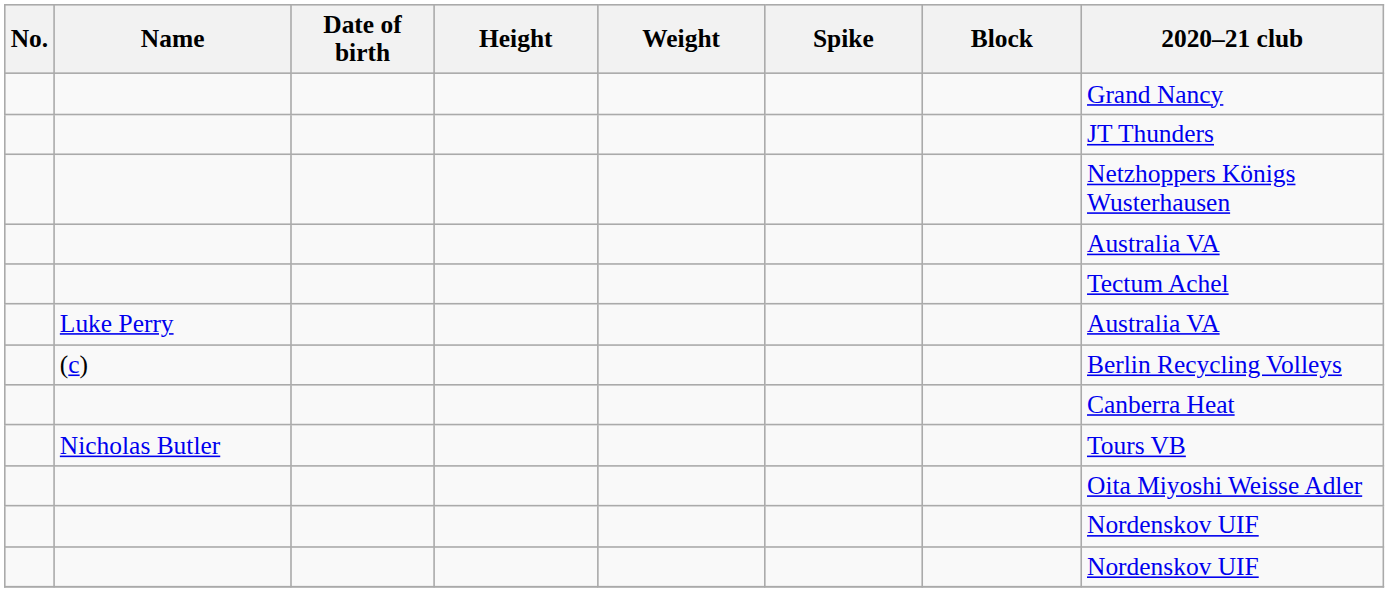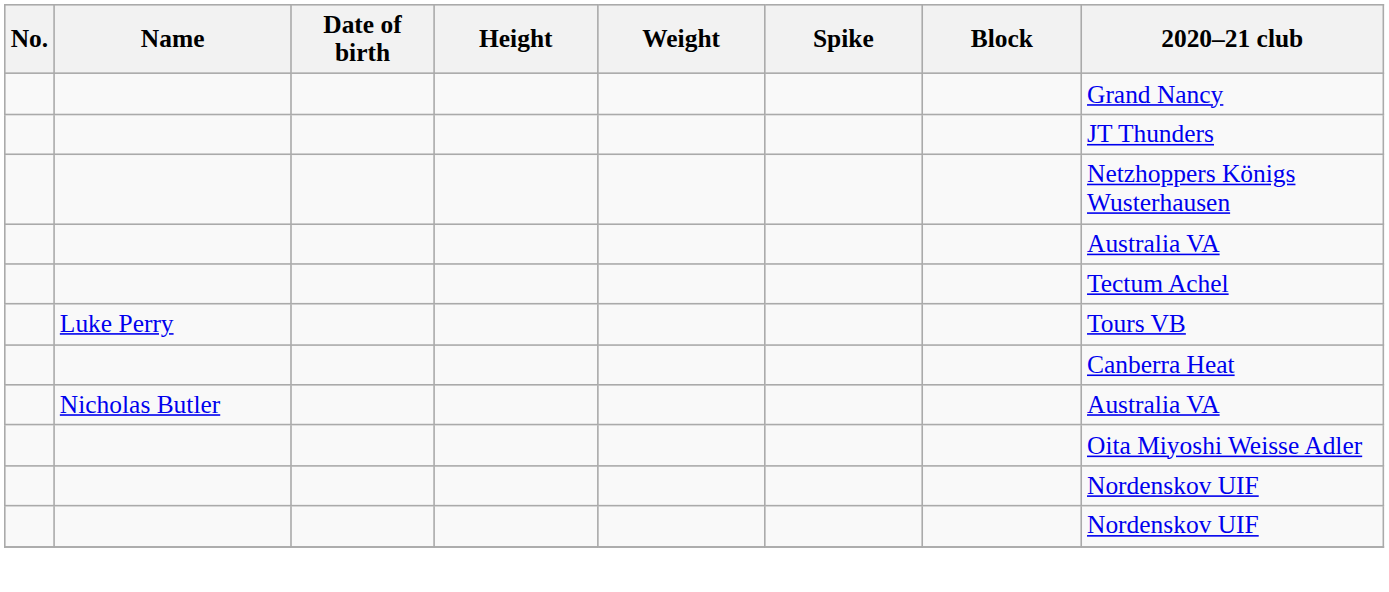 <table class="wikitable sortable" style="font-size:100%; text-align:center;">
 <tr>
 <th>No.</th>
 <th style="width:14em">Name</th>
 <th style="width:8em">Date of birth</th>
 <th style="width:9em">Height</th>
 <th style="width:9em">Weight</th>
 <th style="width:9em">Spike</th>
 <th style="width:9em">Block</th>
 <th style="width:17em">2020–21 club</th>
 </tr>
 <tr>
 <td></td>
 <td style="text-align:left;"></td>
 <td style="text-align:right;"></td>
 <td></td>
 <td></td>
 <td></td>
 <td></td>
 <td style="text-align:left;"> <a href='#'>Grand Nancy</a></td>
 </tr>
 <tr>
 <td></td>
 <td style="text-align:left;"></td>
 <td style="text-align:right;"></td>
 <td></td>
 <td></td>
 <td></td>
 <td></td>
 <td style="text-align:left;"> <a href='#'>JT Thunders</a></td>
 </tr>
 <tr>
 <td></td>
 <td style="text-align:left;"></td>
 <td style="text-align:right;"></td>
 <td></td>
 <td></td>
 <td></td>
 <td></td>
 <td style="text-align:left;"> <a href='#'>Netzhoppers Königs Wusterhausen</a></td>
 </tr>
 <tr>
 <td></td>
 <td style="text-align:left;"></td>
 <td style="text-align:right;"></td>
 <td></td>
 <td></td>
 <td></td>
 <td></td>
 <td style="text-align:left;"> <a href='#'>Australia VA</a></td>
 </tr>
 <tr>
 <td></td>
 <td style="text-align:left;"></td>
 <td style="text-align:right;"></td>
 <td></td>
 <td></td>
 <td></td>
 <td></td>
 <td style="text-align:left;"> <a href='#'>Tectum Achel</a></td>
 </tr>
 <tr>
 <td></td>
 <td style="text-align:left;"><a href='#'>Luke Perry</a></td>
 <td style="text-align:right;"></td>
 <td></td>
 <td></td>
 <td></td>
 <td></td>
-<td style="text-align:left;"> <a href='#'>Australia VA</a></td>
-</tr>
-<tr>
-<td></td>
-<td style="text-align:left;"> (<a href='#'>c</a>)</td>
-<td style="text-align:right;"></td>
-<td></td>
-<td></td>
-<td></td>
-<td></td>
-<td style="text-align:left;"> <a href='#'>Berlin Recycling Volleys</a></td>
+<td style="text-align:left;"> <a href='#'>Tours VB</a></td>
 </tr>
 <tr>
 <td></td>
 <td style="text-align:left;"></td>
 <td style="text-align:right;"></td>
 <td></td>
 <td></td>
 <td></td>
 <td></td>
 <td style="text-align:left;"> <a href='#'>Canberra Heat</a></td>
 </tr>
 <tr>
 <td></td>
 <td style="text-align:left;"><a href='#'>Nicholas Butler</a></td>
 <td style="text-align:right;"></td>
 <td></td>
 <td></td>
 <td></td>
 <td></td>
-<td style="text-align:left;"> <a href='#'>Tours VB</a></td>
+<td style="text-align:left;"> <a href='#'>Australia VA</a></td>
 </tr>
 <tr>
 <td></td>
 <td style="text-align:left;"></td>
 <td style="text-align:right;"></td>
 <td></td>
 <td></td>
 <td></td>
 <td></td>
 <td style="text-align:left;"> <a href='#'>Oita Miyoshi Weisse Adler</a></td>
 </tr>
 <tr>
 <td></td>
 <td style="text-align:left;"></td>
 <td style="text-align:right;"></td>
 <td></td>
 <td></td>
 <td></td>
 <td></td>
 <td style="text-align:left;"> <a href='#'>Nordenskov UIF</a></td>
 </tr>
 <tr>
 <td></td>
 <td style="text-align:left;"></td>
 <td style="text-align:right;"></td>
 <td></td>
 <td></td>
 <td></td>
 <td></td>
 <td style="text-align:left;"> <a href='#'>Nordenskov UIF</a></td>
 </tr>
 <tr>
 </tr>
 </table>
